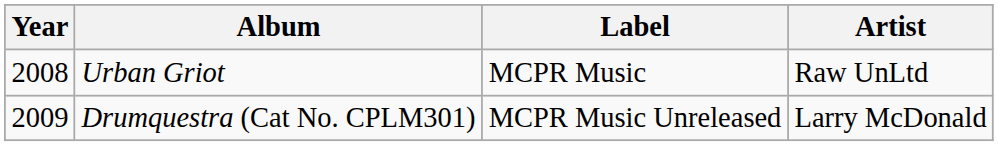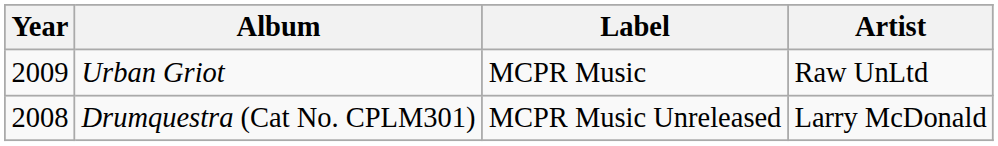 <table class="wikitable">
 <tr>
 <th>Year</th>
 <th>Album</th>
 <th>Label</th>
 <th>Artist</th>
 </tr>
 <tr>
-<td>2008</td>
+<td>2009</td>
 <td><em>Urban Griot</em></td>
 <td>MCPR Music</td>
 <td>Raw UnLtd</td>
 </tr>
 <tr>
-<td>2009</td>
+<td>2008</td>
 <td><em>Drumquestra</em> (Cat No. CPLM301)</td>
 <td>MCPR Music Unreleased</td>
 <td>Larry McDonald</td>
 </tr>
 </table>
